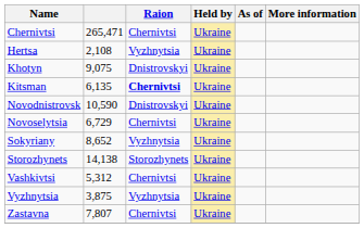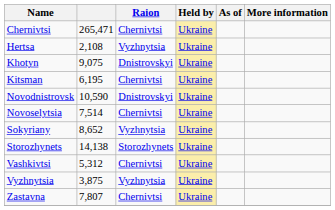 <table class="wikitable sortable">
 <tr>
 <th>Name</th>
 <th></th>
 <th><a href='#'>Raion</a></th>
 <th>Held by</th>
 <th>As of</th>
 <th class=unsortable>More information</th>
 </tr>
 <tr>
 <td><a href='#'>Chernivtsi</a></td>
 <td>265,471</td>
 <td><a href='#'>Chernivtsi</a></td>
 <td style=background:#FFD70050><a href='#'>Ukraine</a></td>
 <td align=right></td>
 <td></td>
 </tr>
 <tr>
 <td><a href='#'>Hertsa</a></td>
 <td>2,108</td>
 <td><a href='#'>Vyzhnytsia</a></td>
 <td style=background:#FFD70050><a href='#'>Ukraine</a></td>
 <td align=right></td>
 <td></td>
 </tr>
 <tr>
 <td><a href='#'>Khotyn</a></td>
 <td>9,075</td>
 <td><a href='#'>Dnistrovskyi</a></td>
 <td style=background:#FFD70050><a href='#'>Ukraine</a></td>
 <td align=right></td>
 <td></td>
 </tr>
 <tr>
 <td><a href='#'>Kitsman</a></td>
-<td>6,135</td>
-<td><strong><a href='#'>Chernivtsi</a></strong></td>
+<td>6,195</td>
+<td><a href='#'>Chernivtsi</a></td>
 <td style=background:#FFD70050><a href='#'>Ukraine</a></td>
 <td align=right></td>
 <td></td>
 </tr>
 <tr>
 <td><a href='#'>Novodnistrovsk</a></td>
 <td>10,590</td>
 <td><a href='#'>Dnistrovskyi</a></td>
 <td style=background:#FFD70050><a href='#'>Ukraine</a></td>
 <td align=right></td>
 <td></td>
 </tr>
 <tr>
 <td><a href='#'>Novoselytsia</a></td>
-<td>6,729</td>
+<td>7,514</td>
 <td><a href='#'>Chernivtsi</a></td>
 <td style=background:#FFD70050><a href='#'>Ukraine</a></td>
 <td align=right></td>
 <td></td>
 </tr>
 <tr>
 <td><a href='#'>Sokyriany</a></td>
 <td>8,652</td>
 <td><a href='#'>Vyzhnytsia</a></td>
 <td style=background:#FFD70050><a href='#'>Ukraine</a></td>
 <td align=right></td>
 <td></td>
 </tr>
 <tr>
 <td><a href='#'>Storozhynets</a></td>
 <td>14,138</td>
 <td><a href='#'>Storozhynets</a></td>
 <td style=background:#FFD70050><a href='#'>Ukraine</a></td>
 <td align=right></td>
 <td></td>
 </tr>
 <tr>
 <td><a href='#'>Vashkivtsi</a></td>
 <td>5,312</td>
 <td><a href='#'>Chernivtsi</a></td>
 <td style=background:#FFD70050><a href='#'>Ukraine</a></td>
 <td align=right></td>
 <td></td>
 </tr>
 <tr>
 <td><a href='#'>Vyzhnytsia</a></td>
 <td>3,875</td>
 <td><a href='#'>Vyzhnytsia</a></td>
 <td style=background:#FFD70050><a href='#'>Ukraine</a></td>
 <td align=right></td>
 <td></td>
 </tr>
 <tr>
 <td><a href='#'>Zastavna</a></td>
 <td>7,807</td>
 <td><a href='#'>Chernivtsi</a></td>
 <td style=background:#FFD70050><a href='#'>Ukraine</a></td>
 <td align=right></td>
 <td></td>
 </tr>
 <tr>
 </tr>
 </table>
